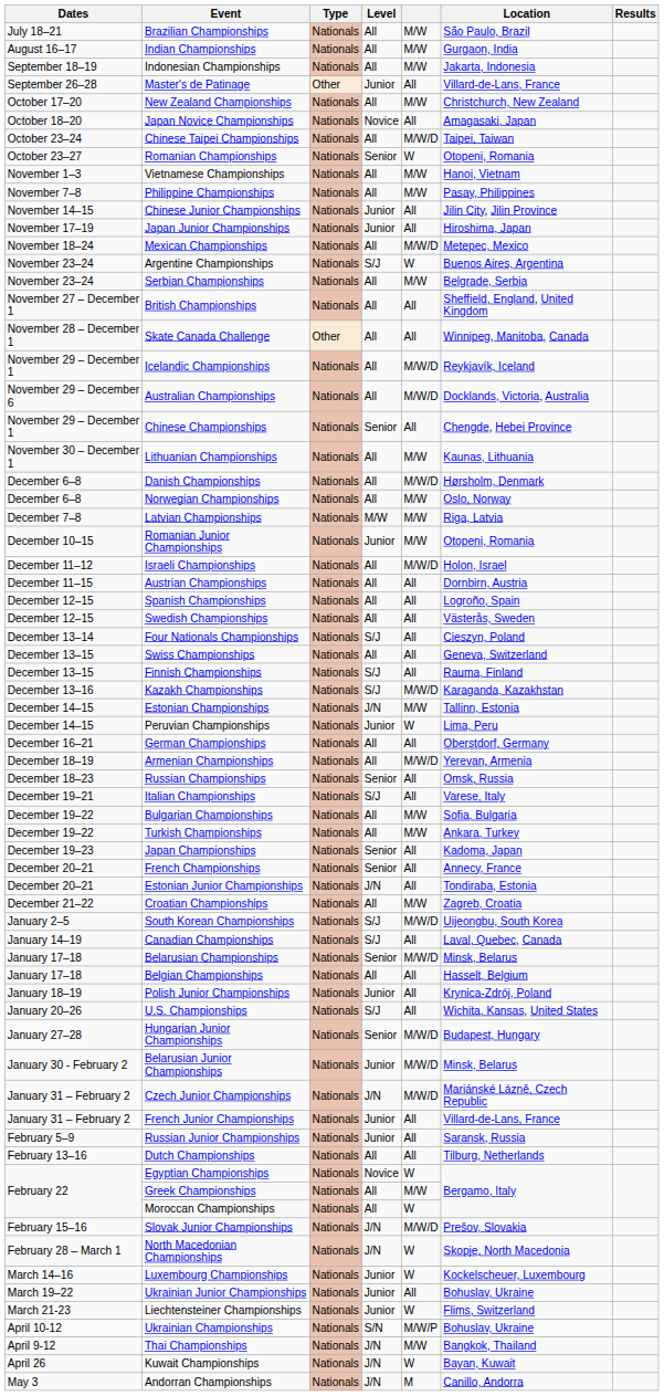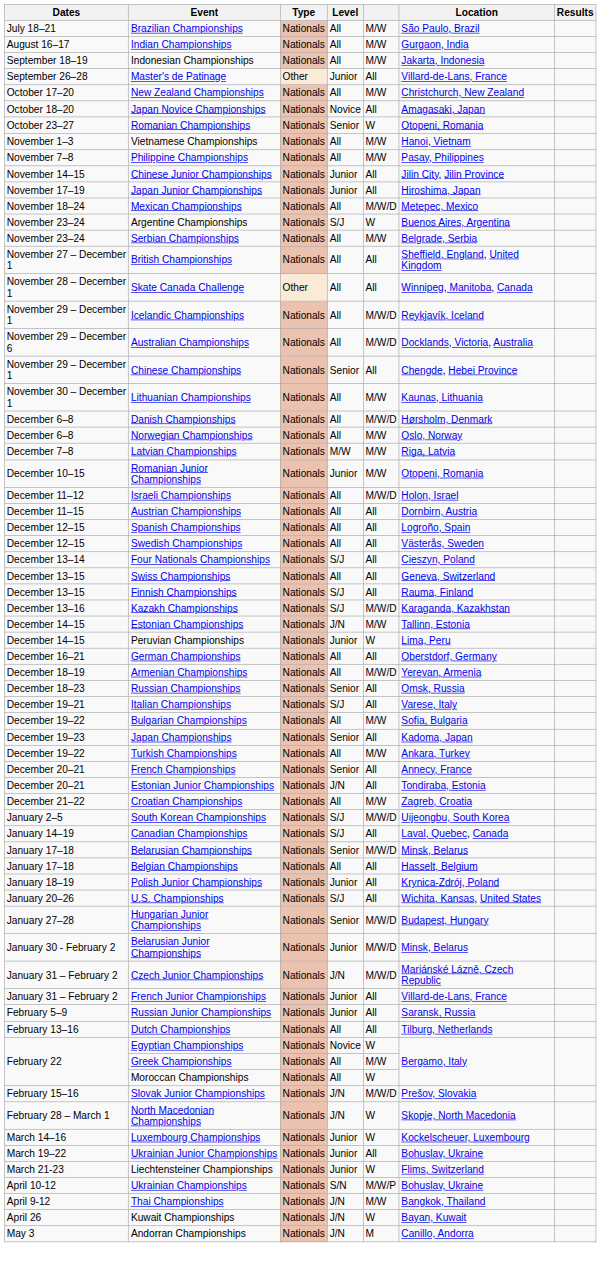 <table class="wikitable sortable" style="text-align:left; font-size:95%; width:100%">
 <tr>
 <th scope="col">Dates</th>
 <th scope="col">Event</th>
 <th scope="col">Type</th>
 <th scope="col" class="unsortable">Level</th>
 <th scope="col" class="unsortable"></th>
 <th scope="col" class="unsortable">Location</th>
 <th scope="col" class="unsortable">Results</th>
 </tr>
 <tr>
 <td>July 18–21</td>
 <td><a href='#'>Brazilian Championships</a></td>
 <td bgcolor="EBC2AF">Nationals</td>
 <td>All</td>
 <td>M/W</td>
 <td><a href='#'>São Paulo, Brazil</a></td>
 <td></td>
 </tr>
 <tr>
 <td>August 16–17</td>
 <td><a href='#'>Indian Championships</a></td>
 <td bgcolor="EBC2AF">Nationals</td>
 <td>All</td>
 <td>M/W</td>
 <td><a href='#'>Gurgaon, India</a></td>
 <td></td>
 </tr>
 <tr>
 <td>September 18–19</td>
 <td>Indonesian Championships</td>
 <td bgcolor="EBC2AF">Nationals</td>
 <td>All</td>
 <td>M/W</td>
 <td><a href='#'>Jakarta, Indonesia</a></td>
 <td></td>
 </tr>
 <tr>
 <td>September 26–28</td>
 <td><a href='#'>Master's de Patinage</a></td>
 <td bgcolor="FAEBD7">Other</td>
 <td>Junior</td>
 <td>All</td>
 <td><a href='#'>Villard-de-Lans, France</a></td>
 <td></td>
 </tr>
 <tr>
 <td>October 17–20</td>
 <td><a href='#'>New Zealand Championships</a></td>
 <td bgcolor="EBC2AF">Nationals</td>
 <td>All</td>
 <td>M/W</td>
 <td><a href='#'>Christchurch, New Zealand</a></td>
 <td></td>
 </tr>
 <tr>
 <td>October 18–20</td>
 <td><a href='#'>Japan Novice Championships</a></td>
 <td bgcolor="EBC2AF">Nationals</td>
 <td>Novice</td>
 <td>All</td>
 <td><a href='#'>Amagasaki, Japan</a></td>
-<td></td>
-</tr>
-<tr>
-<td>October 23–24</td>
-<td><a href='#'>Chinese Taipei Championships</a></td>
-<td bgcolor="EBC2AF">Nationals</td>
-<td>All</td>
-<td>M/W/D</td>
-<td><a href='#'>Taipei, Taiwan</a></td>
 <td></td>
 </tr>
 <tr>
 <td>October 23–27</td>
 <td><a href='#'>Romanian Championships</a></td>
 <td bgcolor="EBC2AF">Nationals</td>
 <td>Senior</td>
 <td>W</td>
 <td><a href='#'>Otopeni, Romania</a></td>
 <td></td>
 </tr>
 <tr>
 <td>November 1–3</td>
 <td>Vietnamese Championships</td>
 <td bgcolor="EBC2AF">Nationals</td>
 <td>All</td>
 <td>M/W</td>
 <td><a href='#'>Hanoi, Vietnam</a></td>
 <td></td>
 </tr>
 <tr>
 <td>November 7–8</td>
 <td><a href='#'>Philippine Championships</a></td>
 <td bgcolor="EBC2AF">Nationals</td>
 <td>All</td>
 <td>M/W</td>
 <td><a href='#'>Pasay, Philippines</a></td>
 <td></td>
 </tr>
 <tr>
 <td>November 14–15</td>
 <td><a href='#'>Chinese Junior Championships</a></td>
 <td bgcolor="EBC2AF">Nationals</td>
 <td>Junior</td>
 <td>All</td>
 <td><a href='#'>Jilin City</a>, <a href='#'>Jilin Province</a></td>
 <td></td>
 </tr>
 <tr>
 <td>November 17–19</td>
 <td><a href='#'>Japan Junior Championships</a></td>
 <td bgcolor="EBC2AF">Nationals</td>
 <td>Junior</td>
 <td>All</td>
 <td><a href='#'>Hiroshima, Japan</a></td>
 <td></td>
 </tr>
 <tr>
 <td>November 18–24</td>
 <td><a href='#'>Mexican Championships</a></td>
 <td bgcolor="EBC2AF">Nationals</td>
 <td>All</td>
 <td>M/W/D</td>
 <td><a href='#'>Metepec, Mexico</a></td>
 <td></td>
 </tr>
 <tr>
 <td>November 23–24</td>
 <td>Argentine Championships</td>
 <td bgcolor="EBC2AF">Nationals</td>
 <td>S/J</td>
 <td>W</td>
 <td><a href='#'>Buenos Aires, Argentina</a></td>
 <td></td>
 </tr>
 <tr>
 <td>November 23–24</td>
 <td><a href='#'>Serbian Championships</a></td>
 <td bgcolor="EBC2AF">Nationals</td>
 <td>All</td>
 <td>M/W</td>
 <td><a href='#'>Belgrade, Serbia</a></td>
 <td></td>
 </tr>
 <tr>
 <td>November 27 – December 1</td>
 <td><a href='#'>British Championships</a></td>
 <td bgcolor="EBC2AF">Nationals</td>
 <td>All</td>
 <td>All</td>
 <td><a href='#'>Sheffield, England</a>, <a href='#'>United Kingdom</a></td>
 <td></td>
 </tr>
 <tr>
 <td>November 28 – December 1</td>
 <td><a href='#'>Skate Canada Challenge</a></td>
 <td bgcolor="FAEBD7">Other</td>
 <td>All</td>
 <td>All</td>
 <td><a href='#'>Winnipeg, Manitoba</a>, <a href='#'>Canada</a></td>
 <td></td>
 </tr>
 <tr>
 <td>November 29 – December 1</td>
 <td><a href='#'>Icelandic Championships</a></td>
 <td bgcolor="EBC2AF">Nationals</td>
 <td>All</td>
 <td>M/W/D</td>
 <td><a href='#'>Reykjavík, Iceland</a></td>
 <td></td>
 </tr>
 <tr>
 <td>November 29 – December 6</td>
 <td><a href='#'>Australian Championships</a></td>
 <td bgcolor="EBC2AF">Nationals</td>
 <td>All</td>
 <td>M/W/D</td>
 <td><a href='#'>Docklands, Victoria</a>, <a href='#'>Australia</a></td>
 <td></td>
 </tr>
 <tr>
 <td>November 29 – December 1</td>
 <td><a href='#'>Chinese Championships</a></td>
 <td bgcolor="EBC2AF">Nationals</td>
 <td>Senior</td>
 <td>All</td>
 <td><a href='#'>Chengde</a>, <a href='#'>Hebei Province</a></td>
 <td></td>
 </tr>
 <tr>
 <td>November 30 – December 1</td>
 <td><a href='#'>Lithuanian Championships</a></td>
 <td bgcolor="EBC2AF">Nationals</td>
 <td>All</td>
 <td>M/W</td>
 <td><a href='#'>Kaunas, Lithuania</a></td>
 <td></td>
 </tr>
 <tr>
 <td>December 6–8</td>
 <td><a href='#'>Danish Championships</a></td>
 <td bgcolor="EBC2AF">Nationals</td>
 <td>All</td>
 <td>M/W/D</td>
 <td><a href='#'>Hørsholm, Denmark</a></td>
 <td></td>
 </tr>
 <tr>
 <td>December 6–8</td>
 <td><a href='#'>Norwegian Championships</a></td>
 <td bgcolor="EBC2AF">Nationals</td>
 <td>All</td>
 <td>M/W</td>
 <td><a href='#'>Oslo, Norway</a></td>
 <td></td>
 </tr>
 <tr>
 <td>December 7–8</td>
 <td><a href='#'>Latvian Championships</a></td>
 <td bgcolor="EBC2AF">Nationals</td>
 <td>M/W</td>
 <td>M/W</td>
 <td><a href='#'>Riga, Latvia</a></td>
 <td></td>
 </tr>
 <tr>
 <td>December 10–15</td>
 <td><a href='#'>Romanian Junior Championships</a></td>
 <td bgcolor="EBC2AF">Nationals</td>
 <td>Junior</td>
 <td>M/W</td>
 <td><a href='#'>Otopeni, Romania</a></td>
 <td></td>
 </tr>
 <tr>
 <td>December 11–12</td>
 <td><a href='#'>Israeli Championships</a></td>
 <td bgcolor="EBC2AF">Nationals</td>
 <td>All</td>
 <td>M/W/D</td>
 <td><a href='#'>Holon, Israel</a></td>
 <td></td>
 </tr>
 <tr>
 <td>December 11–15</td>
 <td><a href='#'>Austrian Championships</a></td>
 <td bgcolor="EBC2AF">Nationals</td>
 <td>All</td>
 <td>All</td>
 <td><a href='#'>Dornbirn, Austria</a></td>
 <td></td>
 </tr>
 <tr>
 <td>December 12–15</td>
 <td><a href='#'>Spanish Championships</a></td>
 <td bgcolor="EBC2AF">Nationals</td>
 <td>All</td>
 <td>All</td>
 <td><a href='#'>Logroño, Spain</a></td>
 <td></td>
 </tr>
 <tr>
 <td>December 12–15</td>
 <td><a href='#'>Swedish Championships</a></td>
 <td bgcolor="EBC2AF">Nationals</td>
 <td>All</td>
 <td>All</td>
 <td><a href='#'>Västerås, Sweden</a></td>
 <td></td>
 </tr>
 <tr>
 <td>December 13–14</td>
 <td><a href='#'>Four Nationals Championships</a></td>
 <td bgcolor="EBC2AF">Nationals</td>
 <td>S/J</td>
 <td>All</td>
 <td><a href='#'>Cieszyn, Poland</a></td>
 <td></td>
 </tr>
 <tr>
 <td>December 13–15</td>
 <td><a href='#'>Swiss Championships</a></td>
 <td bgcolor="EBC2AF">Nationals</td>
 <td>All</td>
 <td>All</td>
 <td><a href='#'>Geneva, Switzerland</a></td>
 <td></td>
 </tr>
 <tr>
 <td>December 13–15</td>
 <td><a href='#'>Finnish Championships</a></td>
 <td bgcolor="EBC2AF">Nationals</td>
 <td>S/J</td>
 <td>All</td>
 <td><a href='#'>Rauma, Finland</a></td>
 <td></td>
 </tr>
 <tr>
 <td>December 13–16</td>
 <td><a href='#'>Kazakh Championships</a></td>
 <td bgcolor="EBC2AF">Nationals</td>
 <td>S/J</td>
 <td>M/W/D</td>
 <td><a href='#'>Karaganda, Kazakhstan</a></td>
 <td></td>
 </tr>
 <tr>
 <td>December 14–15</td>
 <td><a href='#'>Estonian Championships</a></td>
 <td bgcolor="EBC2AF">Nationals</td>
 <td>J/N</td>
 <td>M/W</td>
 <td><a href='#'>Tallinn, Estonia</a></td>
 <td></td>
 </tr>
 <tr>
 <td>December 14–15</td>
 <td>Peruvian Championships</td>
 <td bgcolor="EBC2AF">Nationals</td>
 <td>Junior</td>
 <td>W</td>
 <td><a href='#'>Lima, Peru</a></td>
 <td></td>
 </tr>
 <tr>
 <td>December 16–21</td>
 <td><a href='#'>German Championships</a></td>
 <td bgcolor="EBC2AF">Nationals</td>
 <td>All</td>
 <td>All</td>
 <td><a href='#'>Oberstdorf, Germany</a></td>
 <td></td>
 </tr>
 <tr>
 <td>December 18–19</td>
 <td><a href='#'>Armenian Championships</a></td>
 <td bgcolor="EBC2AF">Nationals</td>
 <td>All</td>
 <td>M/W/D</td>
 <td><a href='#'>Yerevan, Armenia</a></td>
 <td></td>
 </tr>
 <tr>
 <td>December 18–23</td>
 <td><a href='#'>Russian Championships</a></td>
 <td bgcolor="EBC2AF">Nationals</td>
 <td>Senior</td>
 <td>All</td>
 <td><a href='#'>Omsk, Russia</a></td>
 <td></td>
 </tr>
 <tr>
 <td>December 19–21</td>
 <td><a href='#'>Italian Championships</a></td>
 <td bgcolor="EBC2AF">Nationals</td>
 <td>S/J</td>
 <td>All</td>
 <td><a href='#'>Varese, Italy</a></td>
 <td></td>
 </tr>
 <tr>
 <td>December 19–22</td>
 <td><a href='#'>Bulgarian Championships</a></td>
 <td bgcolor="EBC2AF">Nationals</td>
 <td>All</td>
 <td>M/W</td>
 <td><a href='#'>Sofia, Bulgaria</a></td>
 <td></td>
 </tr>
 <tr>
+<td>December 19–23</td>
+<td><a href='#'>Japan Championships</a></td>
+<td bgcolor="EBC2AF">Nationals</td>
+<td>Senior</td>
+<td>All</td>
+<td><a href='#'>Kadoma, Japan</a></td>
+<td></td>
+</tr>
+<tr>
 <td>December 19–22</td>
 <td><a href='#'>Turkish Championships</a></td>
 <td bgcolor="EBC2AF">Nationals</td>
 <td>All</td>
 <td>M/W</td>
 <td><a href='#'>Ankara, Turkey</a></td>
-<td></td>
-</tr>
-<tr>
-<td>December 19–23</td>
-<td><a href='#'>Japan Championships</a></td>
-<td bgcolor="EBC2AF">Nationals</td>
-<td>Senior</td>
-<td>All</td>
-<td><a href='#'>Kadoma, Japan</a></td>
 <td></td>
 </tr>
 <tr>
 <td>December 20–21</td>
 <td><a href='#'>French Championships</a></td>
 <td bgcolor="EBC2AF">Nationals</td>
 <td>Senior</td>
 <td>All</td>
 <td><a href='#'>Annecy, France</a></td>
 <td></td>
 </tr>
 <tr>
 <td>December 20–21</td>
 <td><a href='#'>Estonian Junior Championships</a></td>
 <td bgcolor="EBC2AF">Nationals</td>
 <td>J/N</td>
 <td>All</td>
 <td><a href='#'>Tondiraba, Estonia</a></td>
 <td></td>
 </tr>
 <tr>
 <td>December 21–22</td>
 <td><a href='#'>Croatian Championships</a></td>
 <td bgcolor="EBC2AF">Nationals</td>
 <td>All</td>
 <td>M/W</td>
 <td><a href='#'>Zagreb, Croatia</a></td>
 <td></td>
 </tr>
 <tr>
 <td>January 2–5</td>
 <td><a href='#'>South Korean Championships</a></td>
 <td bgcolor="EBC2AF">Nationals</td>
 <td>S/J</td>
 <td>M/W/D</td>
 <td><a href='#'>Uijeongbu, South Korea</a></td>
 <td></td>
 </tr>
 <tr>
 <td>January 14–19</td>
 <td><a href='#'>Canadian Championships</a></td>
 <td bgcolor="EBC2AF">Nationals</td>
 <td>S/J</td>
 <td>All</td>
 <td><a href='#'>Laval, Quebec</a>, <a href='#'>Canada</a></td>
 <td></td>
 </tr>
 <tr>
 <td>January 17–18</td>
 <td><a href='#'>Belarusian Championships</a></td>
 <td bgcolor="EBC2AF">Nationals</td>
 <td>Senior</td>
 <td>M/W/D</td>
 <td><a href='#'>Minsk, Belarus</a></td>
 <td></td>
 </tr>
 <tr>
 <td>January 17–18</td>
 <td><a href='#'>Belgian Championships</a></td>
 <td bgcolor="EBC2AF">Nationals</td>
 <td>All</td>
 <td>All</td>
 <td><a href='#'>Hasselt, Belgium</a></td>
 <td></td>
 </tr>
 <tr>
 <td>January 18–19</td>
 <td><a href='#'>Polish Junior Championships</a></td>
 <td bgcolor="EBC2AF">Nationals</td>
 <td>Junior</td>
 <td>All</td>
 <td><a href='#'>Krynica-Zdrój, Poland</a></td>
 <td></td>
 </tr>
 <tr>
 <td>January 20–26</td>
 <td><a href='#'>U.S. Championships</a></td>
 <td bgcolor="EBC2AF">Nationals</td>
 <td>S/J</td>
 <td>All</td>
 <td><a href='#'>Wichita, Kansas</a>, <a href='#'>United States</a></td>
 <td></td>
 </tr>
 <tr>
 <td>January 27–28</td>
 <td><a href='#'>Hungarian Junior Championships</a></td>
 <td bgcolor="EBC2AF">Nationals</td>
 <td>Senior</td>
 <td>M/W/D</td>
 <td><a href='#'>Budapest, Hungary</a></td>
 <td></td>
 </tr>
 <tr>
 <td>January 30 - February 2</td>
 <td><a href='#'>Belarusian Junior Championships</a></td>
 <td bgcolor="EBC2AF">Nationals</td>
 <td>Junior</td>
 <td>M/W/D</td>
 <td><a href='#'>Minsk, Belarus</a></td>
 <td></td>
 </tr>
 <tr>
 <td>January 31 – February 2</td>
 <td><a href='#'>Czech Junior Championships</a></td>
 <td bgcolor="EBC2AF">Nationals</td>
 <td>J/N</td>
 <td>M/W/D</td>
 <td><a href='#'>Mariánské Lázně, Czech Republic</a></td>
 <td></td>
 </tr>
 <tr>
 <td>January 31 – February 2</td>
 <td><a href='#'>French Junior Championships</a></td>
 <td bgcolor="EBC2AF">Nationals</td>
 <td>Junior</td>
 <td>All</td>
 <td><a href='#'>Villard-de-Lans, France</a></td>
 <td></td>
 </tr>
 <tr>
 <td>February 5–9</td>
 <td><a href='#'>Russian Junior Championships</a></td>
 <td bgcolor="EBC2AF">Nationals</td>
 <td>Junior</td>
 <td>All</td>
 <td><a href='#'>Saransk, Russia</a></td>
 <td></td>
 </tr>
 <tr>
 <td>February 13–16</td>
 <td><a href='#'>Dutch Championships</a></td>
 <td bgcolor="EBC2AF">Nationals</td>
 <td>All</td>
 <td>All</td>
 <td><a href='#'>Tilburg, Netherlands</a></td>
 <td></td>
 </tr>
 <tr>
 <td rowspan=3>February 22</td>
 <td><a href='#'>Egyptian Championships</a></td>
 <td bgcolor="EBC2AF">Nationals</td>
 <td>Novice</td>
 <td>W</td>
 <td rowspan=3><a href='#'>Bergamo, Italy</a></td>
 <td rowspan=3></td>
 </tr>
 <tr>
 <td><a href='#'>Greek Championships</a></td>
 <td bgcolor="EBC2AF">Nationals</td>
 <td>All</td>
 <td>M/W</td>
 </tr>
 <tr>
 <td>Moroccan Championships</td>
 <td bgcolor="EBC2AF">Nationals</td>
 <td>All</td>
 <td>W</td>
 </tr>
 <tr>
 <td>February 15–16</td>
 <td><a href='#'>Slovak Junior Championships</a></td>
 <td bgcolor="EBC2AF">Nationals</td>
 <td>J/N</td>
 <td>M/W/D</td>
 <td><a href='#'>Prešov, Slovakia</a></td>
 <td></td>
 </tr>
 <tr>
 <td>February 28 – March 1</td>
 <td><a href='#'>North Macedonian Championships</a></td>
 <td bgcolor="EBC2AF">Nationals</td>
 <td>J/N</td>
 <td>W</td>
 <td><a href='#'>Skopje, North Macedonia</a></td>
 <td></td>
 </tr>
 <tr>
 <td>March 14–16</td>
 <td><a href='#'>Luxembourg Championships</a></td>
 <td bgcolor="EBC2AF">Nationals</td>
 <td>Junior</td>
 <td>W</td>
 <td><a href='#'>Kockelscheuer, Luxembourg</a></td>
 <td></td>
 </tr>
 <tr>
 <td>March 19–22</td>
 <td><a href='#'>Ukrainian Junior Championships</a></td>
 <td bgcolor="EBC2AF">Nationals</td>
 <td>Junior</td>
 <td>All</td>
 <td><a href='#'>Bohuslav, Ukraine</a></td>
 <td></td>
 </tr>
 <tr>
 <td>March 21-23</td>
 <td>Liechtensteiner Championships</td>
 <td bgcolor="EBC2AF">Nationals</td>
 <td>Junior</td>
 <td>W</td>
 <td><a href='#'>Flims, Switzerland</a></td>
 <td></td>
 </tr>
 <tr>
 <td>April 10-12</td>
 <td><a href='#'>Ukrainian Championships</a></td>
 <td bgcolor="EBC2AF">Nationals</td>
 <td>S/N</td>
 <td>M/W/P</td>
 <td><a href='#'>Bohuslav, Ukraine</a></td>
 <td></td>
 </tr>
 <tr>
 <td>April 9-12</td>
 <td><a href='#'>Thai Championships</a></td>
 <td bgcolor="EBC2AF">Nationals</td>
 <td>J/N</td>
 <td>M/W</td>
 <td><a href='#'>Bangkok, Thailand</a></td>
 <td></td>
 </tr>
 <tr>
 <td>April 26</td>
 <td>Kuwait Championships</td>
 <td bgcolor="EBC2AF">Nationals</td>
 <td>J/N</td>
 <td>W</td>
 <td><a href='#'>Bayan, Kuwait</a></td>
 <td></td>
 </tr>
 <tr>
 <td>May 3</td>
 <td>Andorran Championships</td>
 <td bgcolor="EBC2AF">Nationals</td>
 <td>J/N</td>
 <td>M</td>
 <td><a href='#'>Canillo, Andorra</a></td>
 <td></td>
 </tr>
 </table>
